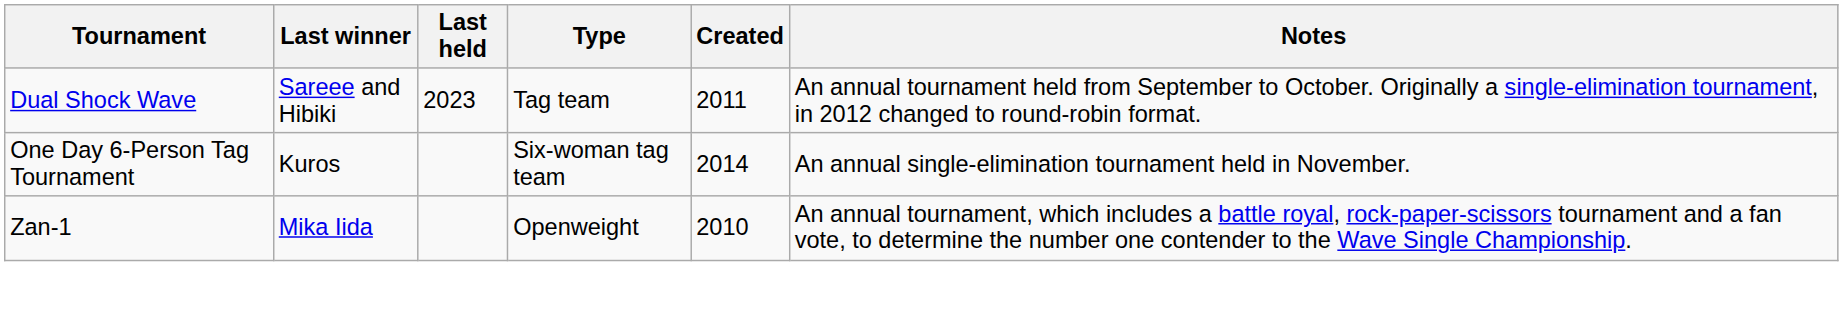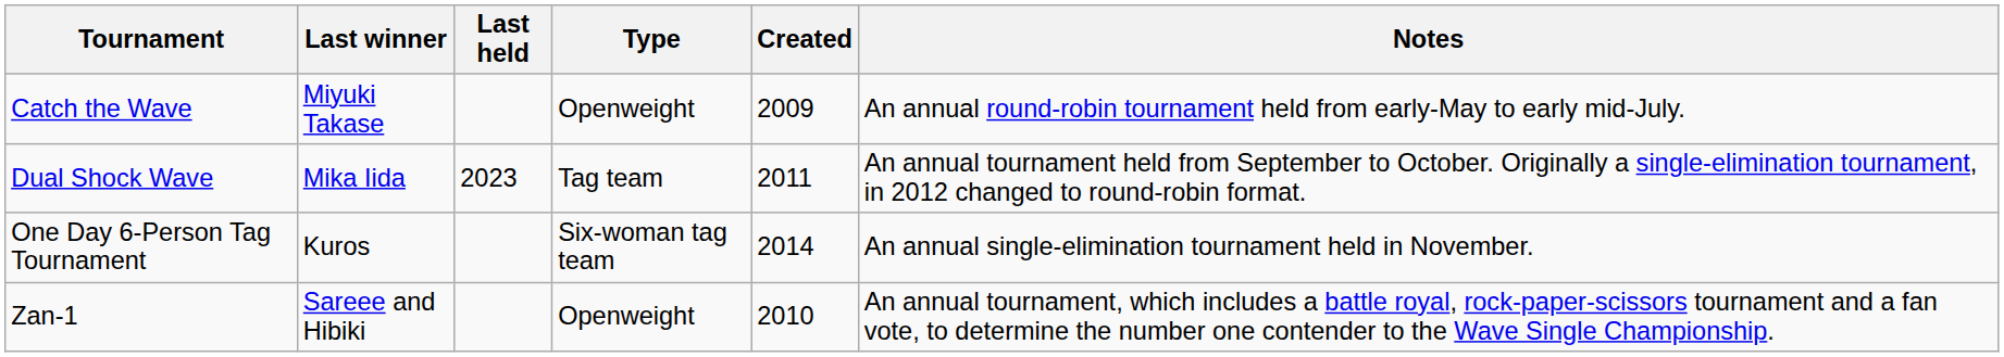 <table class="wikitable">
 <tr>
 <th>Tournament</th>
 <th>Last winner</th>
 <th>Last held</th>
 <th>Type</th>
 <th>Created</th>
 <th>Notes</th>
 </tr>
 <tr>
+<td><a href='#'>Catch the Wave</a></td>
+<td><a href='#'>Miyuki Takase</a></td>
+<td></td>
+<td>Openweight</td>
+<td>2009</td>
+<td>An annual <a href='#'>round-robin tournament</a> held from early-May to early mid-July.</td>
+</tr>
+<tr>
 <td><a href='#'>Dual Shock Wave</a></td>
-<td><a href='#'>Sareee</a> and Hibiki</td>
+<td><a href='#'>Mika Iida</a></td>
 <td>2023</td>
 <td>Tag team</td>
 <td>2011</td>
 <td>An annual tournament held from September to October. Originally a <a href='#'>single-elimination tournament</a>, in 2012 changed to round-robin format.</td>
 </tr>
 <tr>
 <td>One Day 6-Person Tag Tournament</td>
 <td>Kuros<br></td>
 <td></td>
 <td>Six-woman tag team</td>
 <td>2014</td>
 <td>An annual single-elimination tournament held in November.</td>
 </tr>
 <tr>
 <td>Zan-1</td>
-<td><a href='#'>Mika Iida</a></td>
+<td><a href='#'>Sareee</a> and Hibiki</td>
 <td></td>
 <td>Openweight</td>
 <td>2010</td>
 <td>An annual tournament, which includes a <a href='#'>battle royal</a>, <a href='#'>rock-paper-scissors</a> tournament and a fan vote, to determine the number one contender to the <a href='#'>Wave Single Championship</a>.</td>
 </tr>
 </table>
